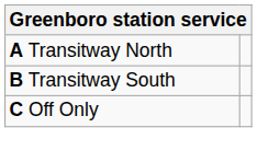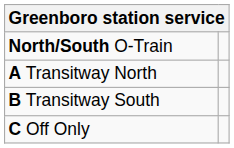 <table class="wikitable" style="max-width:480px;">
 <tr>
 <th colspan="2">Greenboro station service</th>
+</tr>
+<tr>
+<td><strong>North/South</strong> O-Train</td>
+<td></td>
 </tr>
 <tr>
 <td><strong>A</strong> Transitway North</td>
 <td>       </td>
 </tr>
 <tr>
 <td><strong>B</strong> Transitway South</td>
 <td>                   </td>
 </tr>
 <tr>
 <td><strong>C</strong> Off Only</td>
 <td></td>
 </tr>
 </table>
